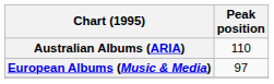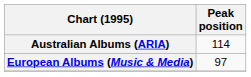 <table class="wikitable sortable plainrowheaders" style="text-align:center">
 <tr>
 <th scope="col">Chart (1995)</th>
 <th scope="col">Peak<br>position</th>
 </tr>
 <tr>
 <th scope="row">Australian Albums (<a href='#'>ARIA</a>)</th>
-<td align="center">110</td>
+<td align="center">114</td>
 </tr>
 <tr>
 <th scope="row"><a href='#'>European Albums</a> (<em><a href='#'>Music & Media</a></em>)</th>
 <td>97</td>
 </tr>
 <tr>
 </tr>
 <tr>
 </tr>
 <tr>
 </tr>
 </table>
